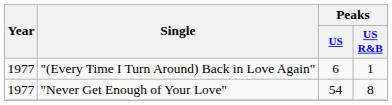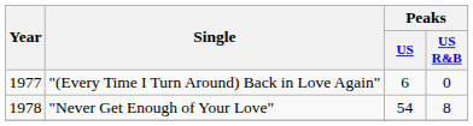 <table class="wikitable" style="text-align:center;">
 <tr>
 <th rowspan="2">Year</th>
 <th rowspan="2">Single</th>
 <th colspan="2">Peaks</th>
 </tr>
 <tr style="font-size:smaller;">
 <th width="35"><a href='#'>US</a><br></th>
 <th width="35"><a href='#'>US<br>R&B</a><br></th>
 </tr>
 <tr>
 <td rowspan="1">1977</td>
 <td align="left">"(Every Time I Turn Around) Back in Love Again"</td>
 <td>6</td>
-<td>1</td>
+<td>0</td>
 </tr>
 <tr>
-<td rowspan="1">1977</td>
+<td rowspan="1">1978</td>
 <td align="left">"Never Get Enough of Your Love"</td>
 <td>54</td>
 <td>8</td>
 </tr>
 <tr>
 </tr>
 </table>
